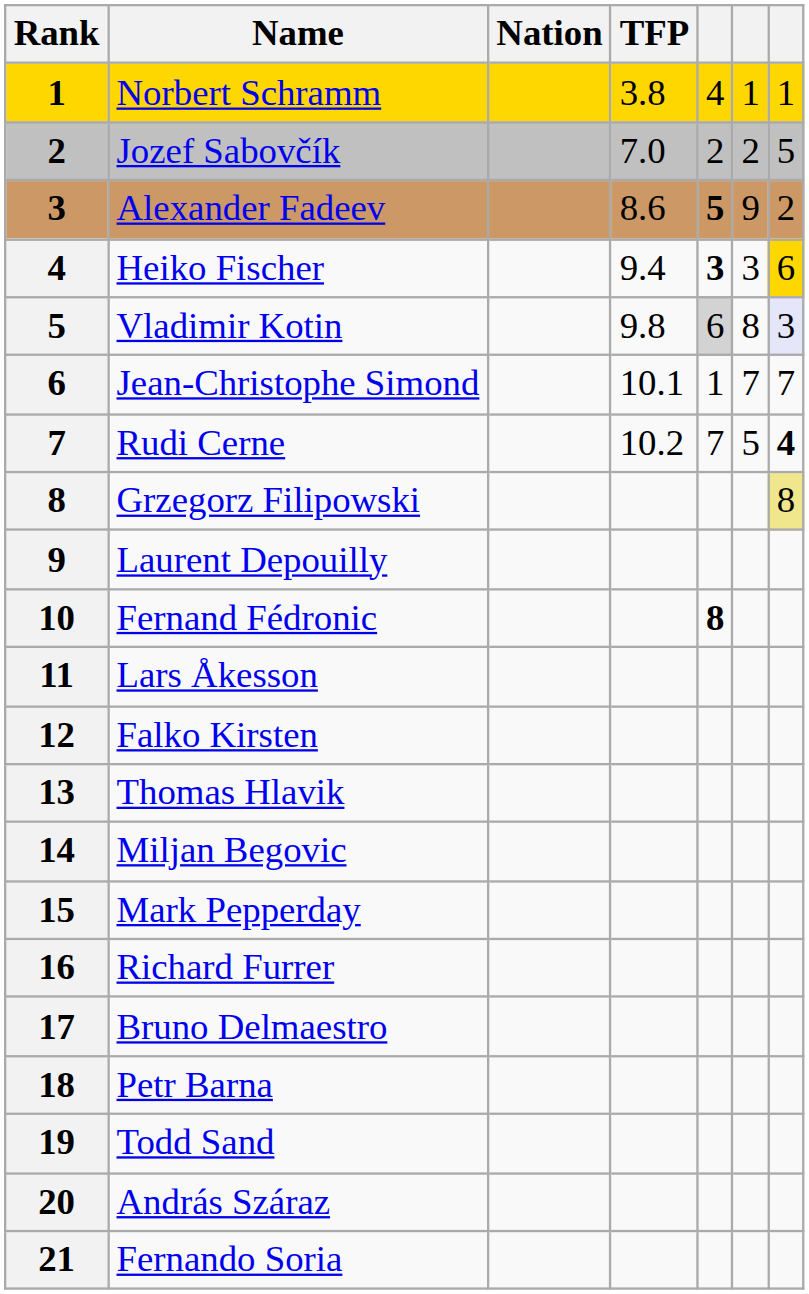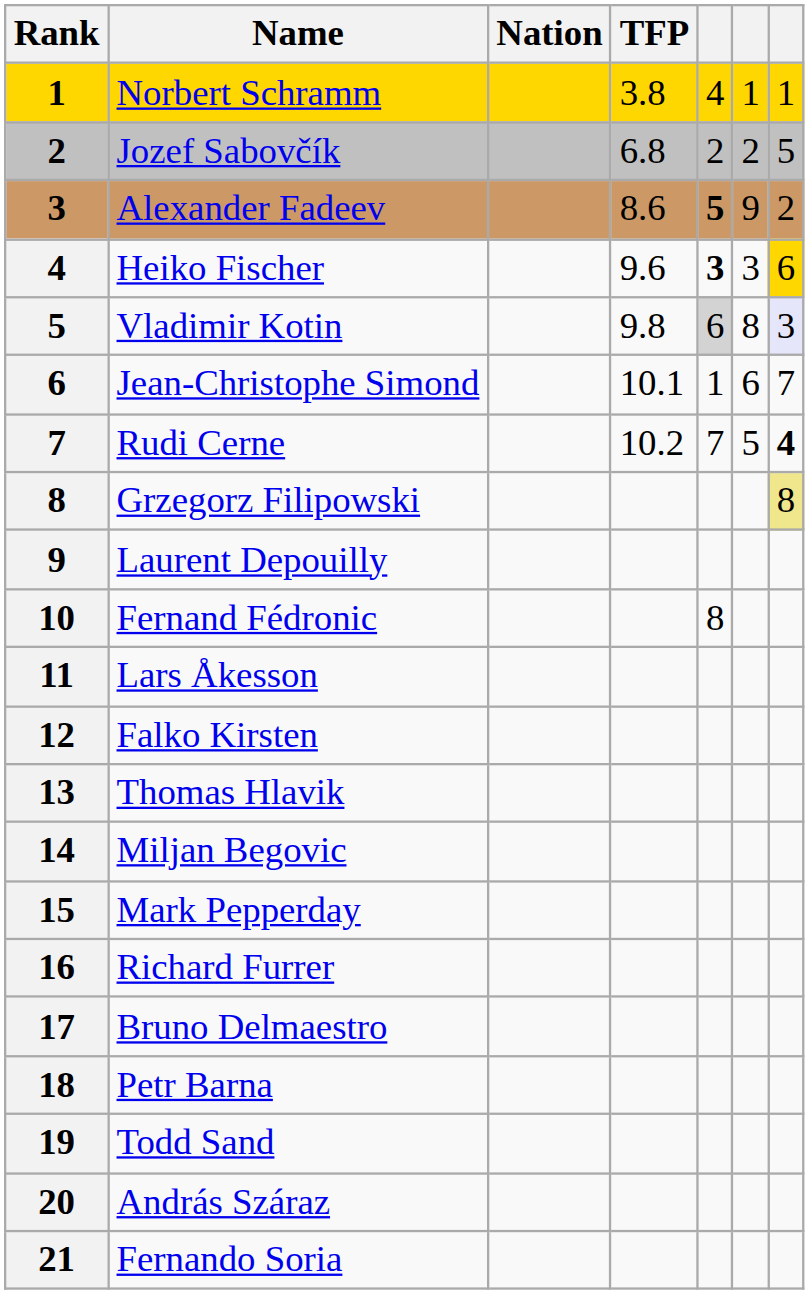 <table class="wikitable">
 <tr>
 <th>Rank</th>
 <th>Name</th>
 <th>Nation</th>
 <th>TFP</th>
 <th></th>
 <th></th>
 <th></th>
 </tr>
 <tr bgcolor="gold">
 <td align="center"><strong>1</strong></td>
 <td><a href='#'>Norbert Schramm</a></td>
 <td></td>
 <td>3.8</td>
 <td>4</td>
 <td>1</td>
 <td>1</td>
 </tr>
 <tr bgcolor="silver">
 <td align="center"><strong>2</strong></td>
 <td><a href='#'>Jozef Sabovčík</a></td>
 <td></td>
-<td>7.0</td>
+<td>6.8</td>
 <td>2</td>
 <td>2</td>
 <td>5</td>
 </tr>
 <tr bgcolor="cc9966">
 <td align="center"><strong>3</strong></td>
 <td><a href='#'>Alexander Fadeev</a></td>
 <td></td>
 <td>8.6</td>
 <td><strong>5</strong></td>
 <td>9</td>
 <td>2</td>
 </tr>
 <tr>
 <th>4</th>
 <td><a href='#'>Heiko Fischer</a></td>
 <td></td>
-<td>9.4</td>
+<td>9.6</td>
 <td><strong>3</strong></td>
 <td>3</td>
 <td style="background: gold;">6</td>
 </tr>
 <tr>
 <th>5</th>
 <td><a href='#'>Vladimir Kotin</a></td>
 <td></td>
 <td>9.8</td>
 <td style="background: lightgrey;">6</td>
 <td>8</td>
 <td style="background: lavender;">3</td>
 </tr>
 <tr>
 <th>6</th>
 <td><a href='#'>Jean-Christophe Simond</a></td>
 <td></td>
 <td>10.1</td>
 <td>1</td>
-<td>7</td>
+<td>6</td>
 <td>7</td>
 </tr>
 <tr>
 <th>7</th>
 <td><a href='#'>Rudi Cerne</a></td>
 <td></td>
 <td>10.2</td>
 <td>7</td>
 <td>5</td>
 <td><strong>4</strong></td>
 </tr>
 <tr>
 <th>8</th>
 <td><a href='#'>Grzegorz Filipowski</a></td>
 <td></td>
 <td></td>
 <td></td>
 <td></td>
 <td style="background: khaki;">8</td>
 </tr>
 <tr>
 <th>9</th>
 <td><a href='#'>Laurent Depouilly</a></td>
 <td></td>
 <td></td>
 <td></td>
 <td></td>
 <td></td>
 </tr>
 <tr>
 <th>10</th>
 <td><a href='#'>Fernand Fédronic</a></td>
 <td></td>
 <td></td>
-<td><strong>8</strong></td>
+<td>8</td>
 <td></td>
 <td></td>
 </tr>
 <tr>
 <th>11</th>
 <td><a href='#'>Lars Åkesson</a></td>
 <td></td>
 <td></td>
 <td></td>
 <td></td>
 <td></td>
 </tr>
 <tr>
 <th>12</th>
 <td><a href='#'>Falko Kirsten</a></td>
 <td></td>
 <td></td>
 <td></td>
 <td></td>
 <td></td>
 </tr>
 <tr>
 <th>13</th>
 <td><a href='#'>Thomas Hlavik</a></td>
 <td></td>
 <td></td>
 <td></td>
 <td></td>
 <td></td>
 </tr>
 <tr>
 <th>14</th>
 <td><a href='#'>Miljan Begovic</a></td>
 <td></td>
 <td></td>
 <td></td>
 <td></td>
 <td></td>
 </tr>
 <tr>
 <th>15</th>
 <td><a href='#'>Mark Pepperday</a></td>
 <td></td>
 <td></td>
 <td></td>
 <td></td>
 <td></td>
 </tr>
 <tr>
 <th>16</th>
 <td><a href='#'>Richard Furrer</a></td>
 <td></td>
 <td></td>
 <td></td>
 <td></td>
 <td></td>
 </tr>
 <tr>
 <th>17</th>
 <td><a href='#'>Bruno Delmaestro</a></td>
 <td></td>
 <td></td>
 <td></td>
 <td></td>
 <td></td>
 </tr>
 <tr>
 <th>18</th>
 <td><a href='#'>Petr Barna</a></td>
 <td></td>
 <td></td>
 <td></td>
 <td></td>
 <td></td>
 </tr>
 <tr>
 <th>19</th>
 <td><a href='#'>Todd Sand</a></td>
 <td></td>
 <td></td>
 <td></td>
 <td></td>
 <td></td>
 </tr>
 <tr>
 <th>20</th>
 <td><a href='#'>András Száraz</a></td>
 <td></td>
 <td></td>
 <td></td>
 <td></td>
 <td></td>
 </tr>
 <tr>
 <th>21</th>
 <td><a href='#'>Fernando Soria</a></td>
 <td></td>
 <td></td>
 <td></td>
 <td></td>
 <td></td>
 </tr>
 </table>
